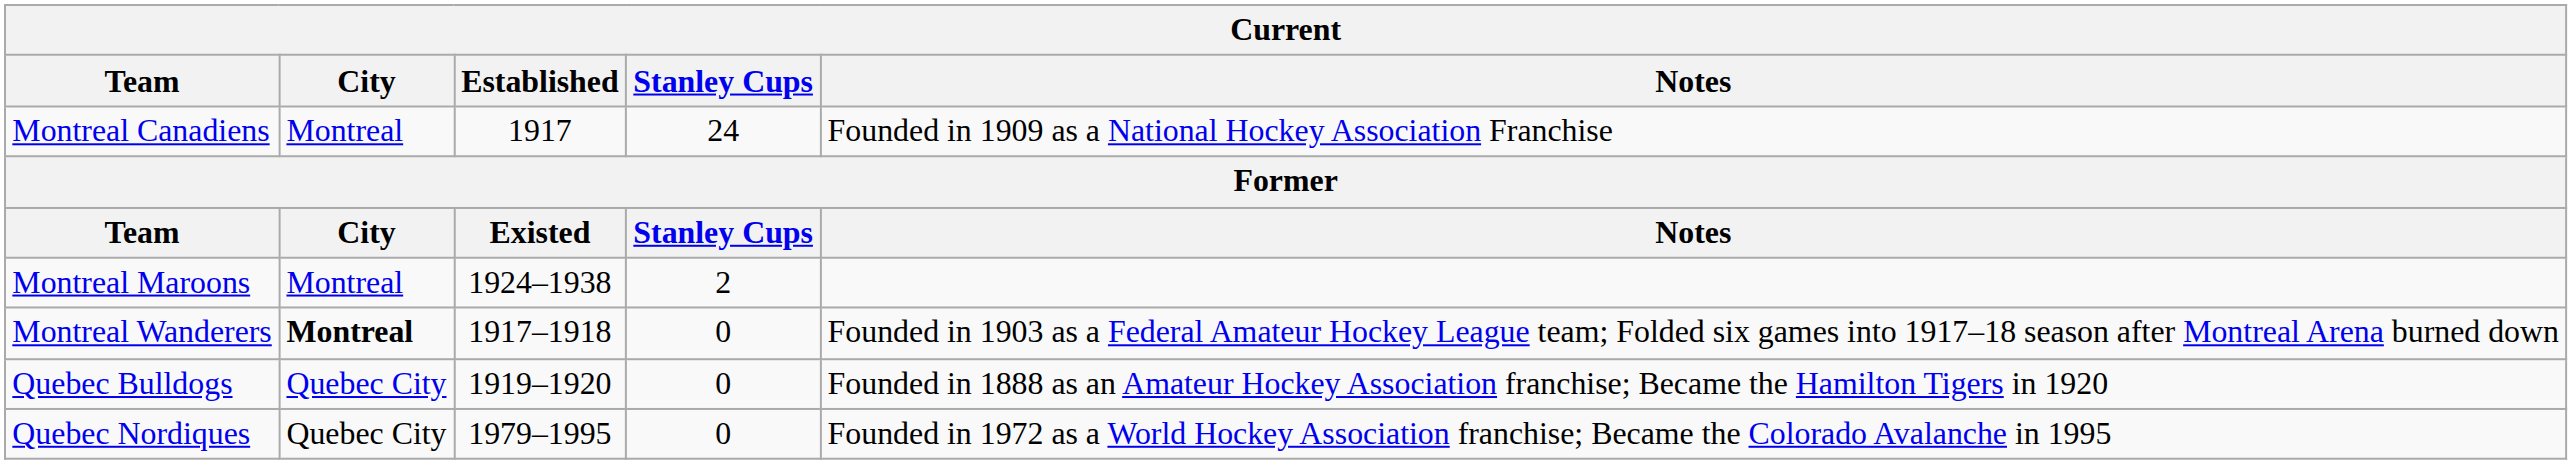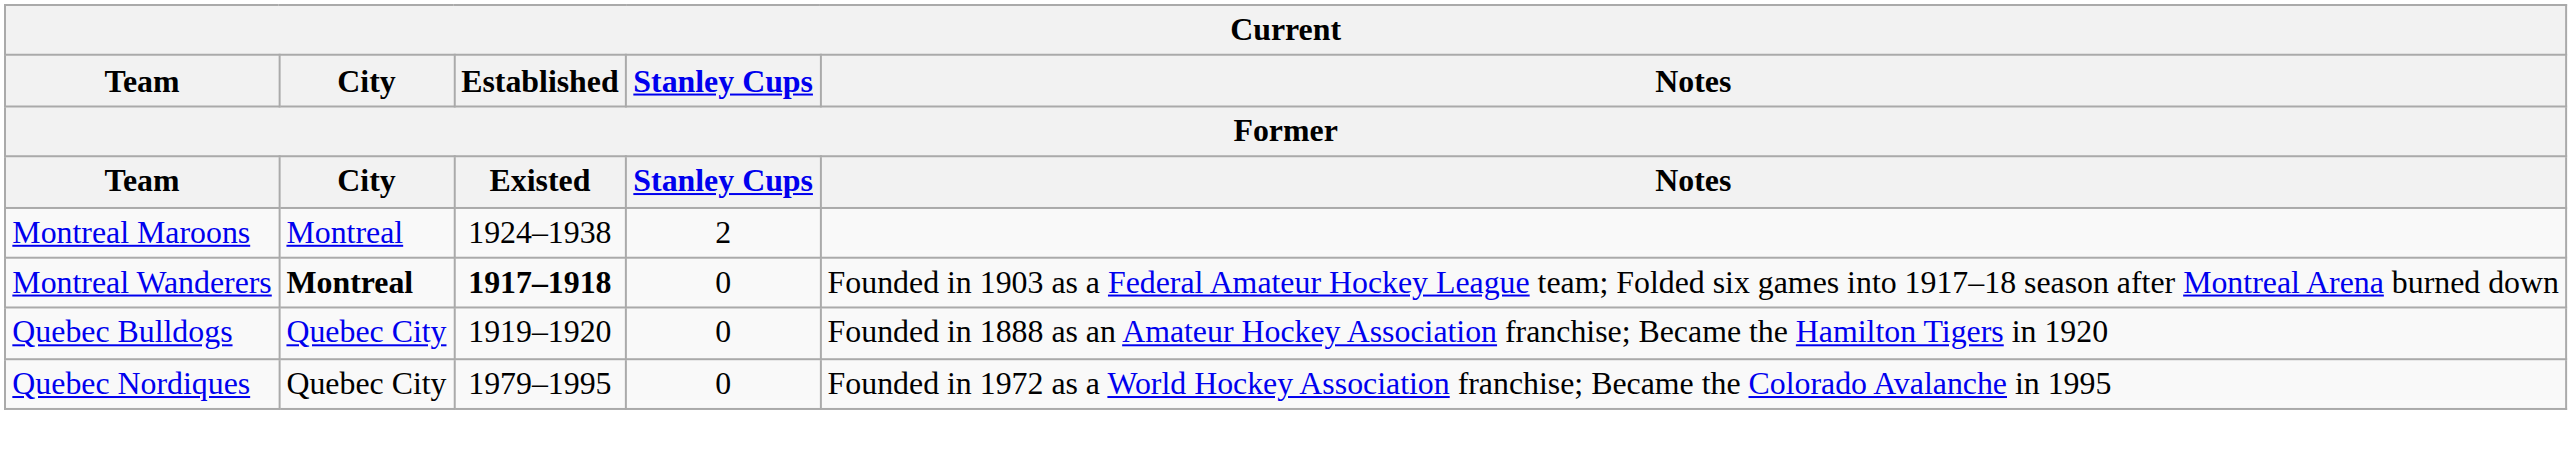 <table class="wikitable">
 <tr>
 <th colspan=5>Current</th>
 </tr>
 <tr>
 <th>Team</th>
 <th>City</th>
 <th>Established</th>
 <th><a href='#'>Stanley Cups</a></th>
 <th>Notes</th>
-</tr>
-<tr>
-<td><a href='#'>Montreal Canadiens</a></td>
-<td><a href='#'>Montreal</a></td>
-<td align=center>1917</td>
-<td align=center>24</td>
-<td>Founded in 1909 as a <a href='#'>National Hockey Association</a> Franchise</td>
 </tr>
 <tr>
 <th colspan=5>Former</th>
 </tr>
 <tr>
 <th>Team</th>
 <th>City</th>
 <th>Existed</th>
 <th><a href='#'>Stanley Cups</a></th>
 <th>Notes</th>
 </tr>
 <tr>
 <td><a href='#'>Montreal Maroons</a></td>
 <td><a href='#'>Montreal</a></td>
 <td align=center>1924–1938</td>
 <td align=center>2</td>
 <td></td>
 </tr>
 <tr>
 <td><a href='#'>Montreal Wanderers</a></td>
 <td><strong>Montreal</strong></td>
-<td align=center>1917–1918</td>
+<td align=center><strong>1917–1918</strong></td>
 <td align=center>0</td>
 <td>Founded in 1903 as a <a href='#'>Federal Amateur Hockey League</a> team; Folded six games into 1917–18 season after <a href='#'>Montreal Arena</a> burned down</td>
 </tr>
 <tr>
 <td><a href='#'>Quebec Bulldogs</a></td>
 <td><a href='#'>Quebec City</a></td>
 <td align=center>1919–1920</td>
 <td align=center>0</td>
 <td>Founded in 1888 as an <a href='#'>Amateur Hockey Association</a> franchise; Became the <a href='#'>Hamilton Tigers</a> in 1920</td>
 </tr>
 <tr>
 <td><a href='#'>Quebec Nordiques</a></td>
 <td>Quebec City</td>
 <td align=center>1979–1995</td>
 <td align=center>0</td>
 <td>Founded in 1972 as a <a href='#'>World Hockey Association</a> franchise; Became the <a href='#'>Colorado Avalanche</a> in 1995</td>
 </tr>
 </table>
